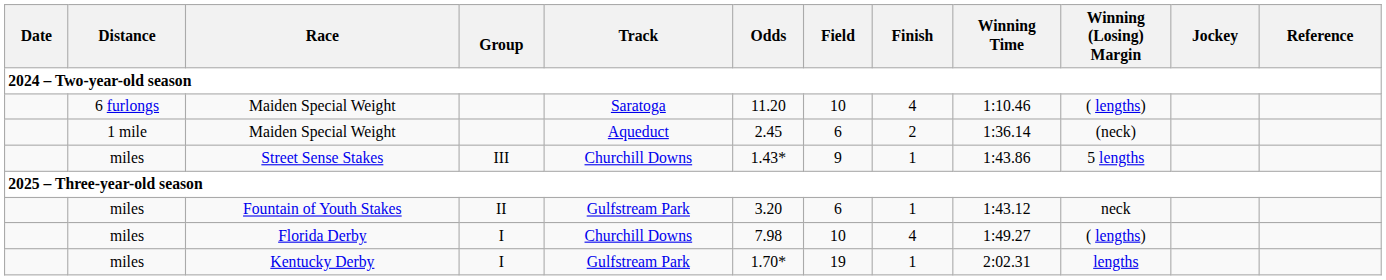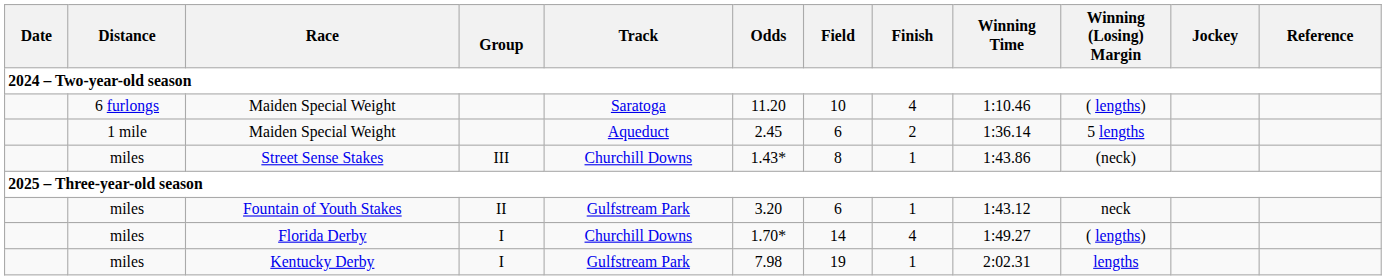 <table class = "wikitable sortable" style="text-align:center; width:100%; font-size:90%">
 <tr>
 <th scope="col">Date</th>
 <th scope="col">Distance</th>
 <th scope="col">Race</th>
 <th scope="col"><br>Group</th>
 <th scope="col">Track</th>
 <th scope="col">Odds</th>
 <th scope="col">Field</th>
 <th scope="col">Finish</th>
 <th scope="col">Winning<br>Time</th>
 <th scope="col">Winning<br>(Losing)<br>Margin</th>
 <th scope="col">Jockey</th>
 <th scope="col">Reference</th>
 </tr>
 <tr style="background-color:white">
 <td colspan="13" align="left"><strong>2024 – Two-year-old season</strong></td>
 </tr>
 <tr>
 <td></td>
 <td> 6 <a href='#'>furlongs</a></td>
 <td>Maiden Special Weight</td>
 <td></td>
 <td><a href='#'>Saratoga</a></td>
 <td>11.20</td>
 <td>10</td>
 <td>4</td>
 <td>1:10.46</td>
 <td> ( <a href='#'>lengths</a>)</td>
 <td></td>
 <td></td>
 </tr>
 <tr>
 <td></td>
 <td> 1 mile</td>
 <td>Maiden Special Weight</td>
 <td></td>
 <td><a href='#'>Aqueduct</a></td>
 <td>2.45</td>
 <td>6</td>
 <td>2</td>
 <td>1:36.14</td>
-<td> (neck)</td>
+<td> 5 <a href='#'>lengths</a></td>
 <td></td>
 <td></td>
 </tr>
 <tr>
 <td></td>
 <td>  miles</td>
 <td><a href='#'>Street Sense Stakes</a></td>
 <td> III</td>
 <td><a href='#'>Churchill Downs</a></td>
 <td>1.43*</td>
-<td>9</td>
+<td>8</td>
 <td>1</td>
 <td>1:43.86</td>
-<td> 5 <a href='#'>lengths</a></td>
+<td> (neck)</td>
 <td></td>
 <td></td>
 </tr>
 <tr style="background-color:white">
 <td colspan="13" align="left"><strong>2025 – Three-year-old season</strong></td>
 </tr>
 <tr>
 <td></td>
 <td>  miles</td>
 <td><a href='#'>Fountain of Youth Stakes</a></td>
 <td> II</td>
 <td><a href='#'>Gulfstream Park</a></td>
 <td>3.20</td>
 <td>6</td>
 <td>1</td>
 <td>1:43.12</td>
 <td> neck</td>
 <td></td>
 <td></td>
 </tr>
 <tr>
 <td></td>
 <td>  miles</td>
 <td><a href='#'>Florida Derby</a></td>
 <td> I</td>
 <td><a href='#'>Churchill Downs</a></td>
-<td>7.98</td>
-<td>10</td>
+<td>1.70*</td>
+<td>14</td>
 <td>4</td>
 <td>1:49.27</td>
 <td> ( <a href='#'>lengths</a>)</td>
 <td></td>
 <td></td>
 </tr>
 <tr>
 <td></td>
 <td>  miles</td>
 <td><a href='#'>Kentucky Derby</a></td>
 <td> I</td>
 <td><a href='#'>Gulfstream Park</a></td>
-<td>1.70*</td>
+<td>7.98</td>
 <td>19</td>
 <td>1</td>
 <td>2:02.31</td>
 <td>  <a href='#'>lengths</a></td>
 <td></td>
 <td></td>
 </tr>
 </table>
